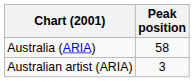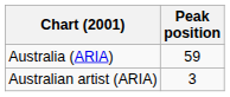 <table class="wikitable plainrowheaders" style="text-align:center">
 <tr>
 <th scope="col">Chart (2001)</th>
 <th scope="col">Peak<br> position</th>
 </tr>
 <tr>
 <td align="left">Australia (<a href='#'>ARIA</a>) </td>
-<td align="center">58</td>
+<td align="center">59</td>
 </tr>
 <tr>
 <td align="left">Australian artist (ARIA)</td>
 <td align="center">3</td>
 </tr>
 </table>
